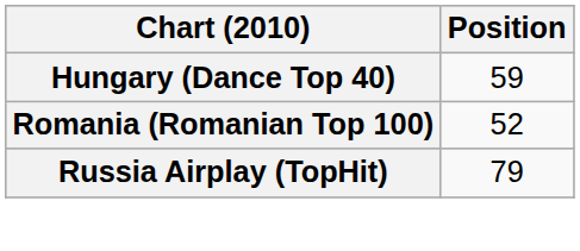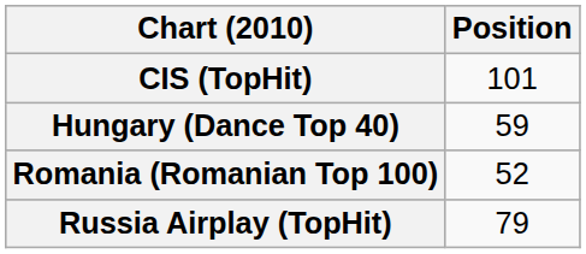 <table class="wikitable plainrowheaders sortable" style="text-align:center;">
 <tr>
 <th scope="col">Chart (2010)</th>
 <th scope="col">Position</th>
+</tr>
+<tr>
+<th scope="row">CIS (TopHit)</th>
+<td>101</td>
 </tr>
 <tr>
 <th scope="row">Hungary (Dance Top 40)</th>
 <td>59</td>
 </tr>
 <tr>
 <th scope="row">Romania (Romanian Top 100)</th>
 <td>52</td>
 </tr>
 <tr>
 <th scope="row">Russia Airplay (TopHit)</th>
 <td>79</td>
 </tr>
 </table>
